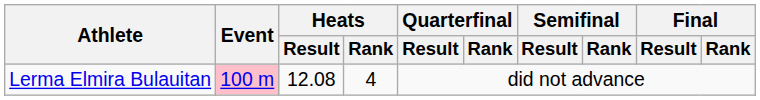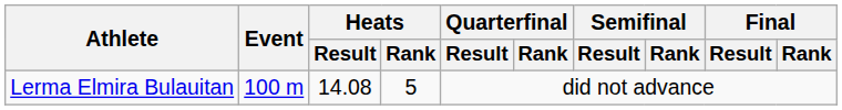 <table class="wikitable" style="font-size:90%">
 <tr>
 <th rowspan="2">Athlete</th>
 <th rowspan="2">Event</th>
 <th colspan="2">Heats</th>
 <th colspan="2">Quarterfinal</th>
 <th colspan="2">Semifinal</th>
 <th colspan="2">Final</th>
 </tr>
 <tr style="font-size:95%">
 <th>Result</th>
 <th>Rank</th>
 <th>Result</th>
 <th>Rank</th>
 <th>Result</th>
 <th>Rank</th>
 <th>Result</th>
 <th>Rank</th>
 </tr>
 <tr align=center>
 <td align=left><a href='#'>Lerma Elmira Bulauitan</a></td>
-<td align=left style="background: pink;"><a href='#'>100 m</a></td>
-<td>12.08</td>
-<td>4</td>
+<td align=left><a href='#'>100 m</a></td>
+<td>14.08</td>
+<td>5</td>
 <td colspan=6>did not advance</td>
 </tr>
 </table>
